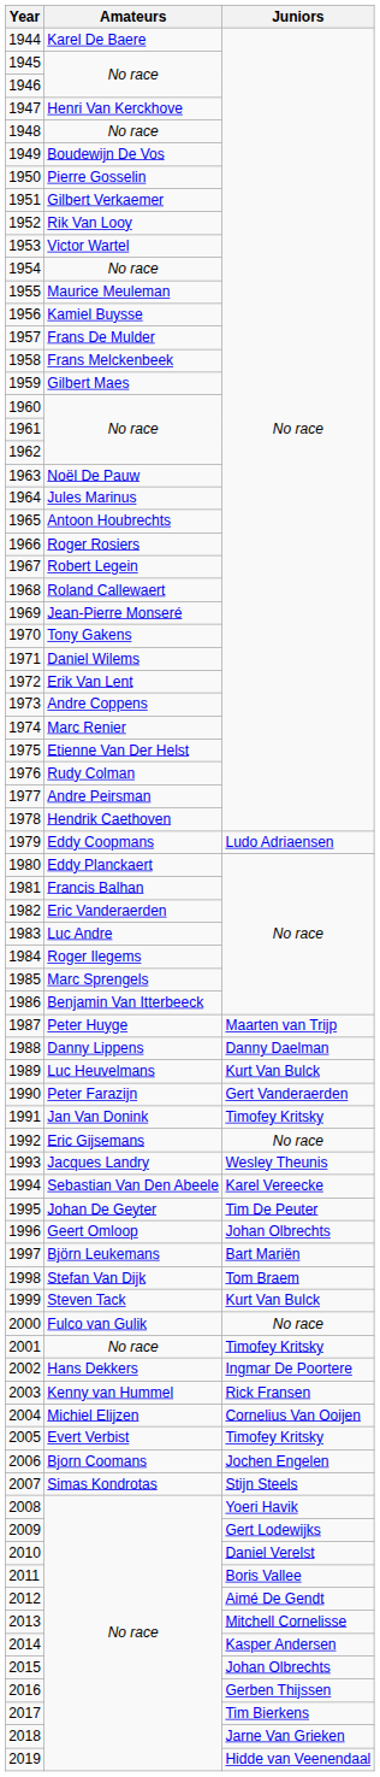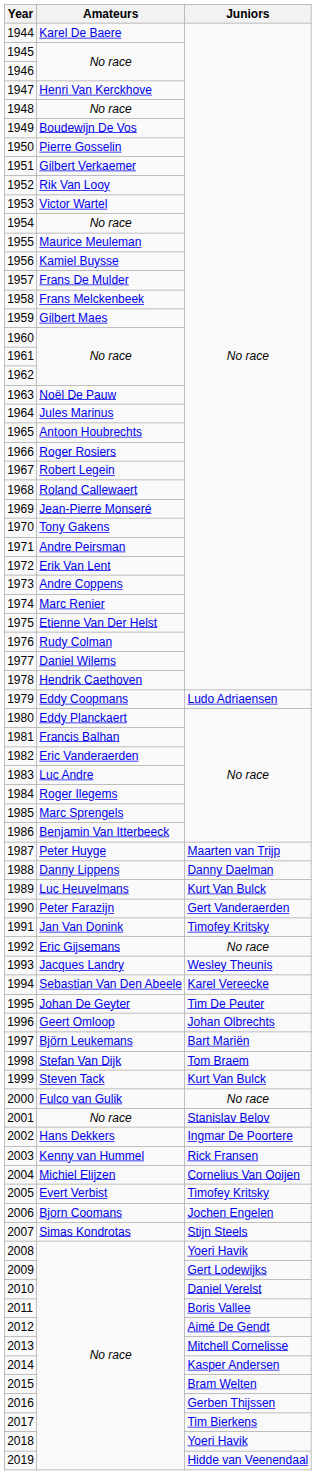 <table class="wikitable">
 <tr>
 <th>Year</th>
 <th>Amateurs</th>
 <th>Juniors</th>
 </tr>
 <tr>
 <td>1944</td>
 <td> <a href='#'>Karel De Baere</a></td>
 <td rowspan="35" align="center"><em>No race</em></td>
 </tr>
 <tr>
 <td>1945</td>
 <td rowspan="2" align="center"><em>No race</em></td>
 </tr>
 <tr>
 <td>1946</td>
 </tr>
 <tr>
 <td>1947</td>
 <td> <a href='#'>Henri Van Kerckhove</a></td>
 </tr>
 <tr>
 <td>1948</td>
 <td rowspan="1" align="center"><em>No race</em></td>
 </tr>
 <tr>
 <td>1949</td>
 <td> <a href='#'>Boudewijn De Vos</a></td>
 </tr>
 <tr>
 <td>1950</td>
 <td> <a href='#'>Pierre Gosselin</a></td>
 </tr>
 <tr>
 <td>1951</td>
 <td> <a href='#'>Gilbert Verkaemer</a></td>
 </tr>
 <tr>
 <td>1952</td>
 <td> <a href='#'>Rik Van Looy</a></td>
 </tr>
 <tr>
 <td>1953</td>
 <td> <a href='#'>Victor Wartel</a></td>
 </tr>
 <tr>
 <td>1954</td>
 <td rowspan="1" align="center"><em>No race</em></td>
 </tr>
 <tr>
 <td>1955</td>
 <td> <a href='#'>Maurice Meuleman</a></td>
 </tr>
 <tr>
 <td>1956</td>
 <td> <a href='#'>Kamiel Buysse</a></td>
 </tr>
 <tr>
 <td>1957</td>
 <td> <a href='#'>Frans De Mulder</a></td>
 </tr>
 <tr>
 <td>1958</td>
 <td> <a href='#'>Frans Melckenbeek</a></td>
 </tr>
 <tr>
 <td>1959</td>
 <td> <a href='#'>Gilbert Maes</a></td>
 </tr>
 <tr>
 <td>1960</td>
 <td rowspan="3" align="center"><em>No race</em></td>
 </tr>
 <tr>
 <td>1961</td>
 </tr>
 <tr>
 <td>1962</td>
 </tr>
 <tr>
 <td>1963</td>
 <td> <a href='#'>Noël De Pauw</a></td>
 </tr>
 <tr>
 <td>1964</td>
 <td> <a href='#'>Jules Marinus</a></td>
 </tr>
 <tr>
 <td>1965</td>
 <td> <a href='#'>Antoon Houbrechts</a></td>
 </tr>
 <tr>
 <td>1966</td>
 <td> <a href='#'>Roger Rosiers</a></td>
 </tr>
 <tr>
 <td>1967</td>
 <td> <a href='#'>Robert Legein</a></td>
 </tr>
 <tr>
 <td>1968</td>
 <td> <a href='#'>Roland Callewaert</a></td>
 </tr>
 <tr>
 <td>1969</td>
 <td> <a href='#'>Jean-Pierre Monseré</a></td>
 </tr>
 <tr>
 <td>1970</td>
 <td> <a href='#'>Tony Gakens</a></td>
 </tr>
 <tr>
 <td>1971</td>
-<td> <a href='#'>Daniel Wilems</a></td>
+<td> <a href='#'>Andre Peirsman</a></td>
 </tr>
 <tr>
 <td>1972</td>
 <td> <a href='#'>Erik Van Lent</a></td>
 </tr>
 <tr>
 <td>1973</td>
 <td> <a href='#'>Andre Coppens</a></td>
 </tr>
 <tr>
 <td>1974</td>
 <td> <a href='#'>Marc Renier</a></td>
 </tr>
 <tr>
 <td>1975</td>
 <td> <a href='#'>Etienne Van Der Helst</a></td>
 </tr>
 <tr>
 <td>1976</td>
 <td> <a href='#'>Rudy Colman</a></td>
 </tr>
 <tr>
 <td>1977</td>
-<td> <a href='#'>Andre Peirsman</a></td>
+<td> <a href='#'>Daniel Wilems</a></td>
 </tr>
 <tr>
 <td>1978</td>
 <td> <a href='#'>Hendrik Caethoven</a></td>
 </tr>
 <tr>
 <td>1979</td>
 <td> <a href='#'>Eddy Coopmans</a></td>
 <td> <a href='#'>Ludo Adriaensen</a></td>
 </tr>
 <tr>
 <td>1980</td>
 <td> <a href='#'>Eddy Planckaert</a></td>
 <td rowspan="7" align="center"><em>No race</em></td>
 </tr>
 <tr>
 <td>1981</td>
 <td> <a href='#'>Francis Balhan</a></td>
 </tr>
 <tr>
 <td>1982</td>
 <td> <a href='#'>Eric Vanderaerden</a></td>
 </tr>
 <tr>
 <td>1983</td>
 <td> <a href='#'>Luc Andre</a></td>
 </tr>
 <tr>
 <td>1984</td>
 <td> <a href='#'>Roger Ilegems</a></td>
 </tr>
 <tr>
 <td>1985</td>
 <td> <a href='#'>Marc Sprengels</a></td>
 </tr>
 <tr>
 <td>1986</td>
 <td> <a href='#'>Benjamin Van Itterbeeck</a></td>
 </tr>
 <tr>
 <td>1987</td>
 <td> <a href='#'>Peter Huyge</a></td>
 <td> <a href='#'>Maarten van Trijp</a></td>
 </tr>
 <tr>
 <td>1988</td>
 <td> <a href='#'>Danny Lippens</a></td>
 <td> <a href='#'>Danny Daelman</a></td>
 </tr>
 <tr>
 <td>1989</td>
 <td> <a href='#'>Luc Heuvelmans</a></td>
 <td> <a href='#'>Kurt Van Bulck</a></td>
 </tr>
 <tr>
 <td>1990</td>
 <td> <a href='#'>Peter Farazijn</a></td>
 <td> <a href='#'>Gert Vanderaerden</a></td>
 </tr>
 <tr>
 <td>1991</td>
 <td> <a href='#'>Jan Van Donink</a></td>
 <td> <a href='#'>Timofey Kritsky</a></td>
 </tr>
 <tr>
 <td>1992</td>
 <td> <a href='#'>Eric Gijsemans</a></td>
 <td rowspan="1" align="center"><em>No race</em></td>
 </tr>
 <tr>
 <td>1993</td>
 <td> <a href='#'>Jacques Landry</a></td>
 <td> <a href='#'>Wesley Theunis</a></td>
 </tr>
 <tr>
 <td>1994</td>
 <td> <a href='#'>Sebastian Van Den Abeele</a></td>
 <td> <a href='#'>Karel Vereecke</a></td>
 </tr>
 <tr>
 <td>1995</td>
 <td> <a href='#'>Johan De Geyter</a></td>
 <td> <a href='#'>Tim De Peuter</a></td>
 </tr>
 <tr>
 <td>1996</td>
 <td> <a href='#'>Geert Omloop</a></td>
 <td> <a href='#'>Johan Olbrechts</a></td>
 </tr>
 <tr>
 <td>1997</td>
 <td> <a href='#'>Björn Leukemans</a></td>
 <td> <a href='#'>Bart Mariën</a></td>
 </tr>
 <tr>
 <td>1998</td>
 <td> <a href='#'>Stefan Van Dijk</a></td>
 <td> <a href='#'>Tom Braem</a></td>
 </tr>
 <tr>
 <td>1999</td>
 <td> <a href='#'>Steven Tack</a></td>
 <td> <a href='#'>Kurt Van Bulck</a></td>
 </tr>
 <tr>
 <td>2000</td>
 <td> <a href='#'>Fulco van Gulik</a></td>
 <td rowspan="1" align="center"><em>No race</em></td>
 </tr>
 <tr>
 <td>2001</td>
 <td rowspan="1" align="center"><em>No race</em></td>
-<td> <a href='#'>Timofey Kritsky</a></td>
+<td> <a href='#'>Stanislav Belov</a></td>
 </tr>
 <tr>
 <td>2002</td>
 <td> <a href='#'>Hans Dekkers</a></td>
 <td> <a href='#'>Ingmar De Poortere</a></td>
 </tr>
 <tr>
 <td>2003</td>
 <td> <a href='#'>Kenny van Hummel</a></td>
 <td> <a href='#'>Rick Fransen</a></td>
 </tr>
 <tr>
 <td>2004</td>
 <td> <a href='#'>Michiel Elijzen</a></td>
 <td> <a href='#'>Cornelius Van Ooijen</a></td>
 </tr>
 <tr>
 <td>2005</td>
 <td> <a href='#'>Evert Verbist</a></td>
 <td> <a href='#'>Timofey Kritsky</a></td>
 </tr>
 <tr>
 <td>2006</td>
 <td> <a href='#'>Bjorn Coomans</a></td>
 <td> <a href='#'>Jochen Engelen</a></td>
 </tr>
 <tr>
 <td>2007</td>
 <td> <a href='#'>Simas Kondrotas</a></td>
 <td> <a href='#'>Stijn Steels</a></td>
 </tr>
 <tr>
 <td>2008</td>
 <td rowspan="12" align="center"><em>No race</em></td>
 <td> <a href='#'>Yoeri Havik</a></td>
 </tr>
 <tr>
 <td>2009</td>
 <td> <a href='#'>Gert Lodewijks</a></td>
 </tr>
 <tr>
 <td>2010</td>
 <td> <a href='#'>Daniel Verelst</a></td>
 </tr>
 <tr>
 <td>2011</td>
 <td> <a href='#'>Boris Vallee</a></td>
 </tr>
 <tr>
 <td>2012</td>
 <td> <a href='#'>Aimé De Gendt</a></td>
 </tr>
 <tr>
 <td>2013</td>
 <td> <a href='#'>Mitchell Cornelisse</a></td>
 </tr>
 <tr>
 <td>2014</td>
 <td> <a href='#'>Kasper Andersen</a></td>
 </tr>
 <tr>
 <td>2015</td>
-<td> <a href='#'>Johan Olbrechts</a></td>
+<td> <a href='#'>Bram Welten</a></td>
 </tr>
 <tr>
 <td>2016</td>
 <td> <a href='#'>Gerben Thijssen</a></td>
 </tr>
 <tr>
 <td>2017</td>
 <td> <a href='#'>Tim Bierkens</a></td>
 </tr>
 <tr>
 <td>2018</td>
-<td> <a href='#'>Jarne Van Grieken</a></td>
+<td> <a href='#'>Yoeri Havik</a></td>
 </tr>
 <tr>
 <td>2019</td>
 <td> <a href='#'>Hidde van Veenendaal</a></td>
 </tr>
 </table>
